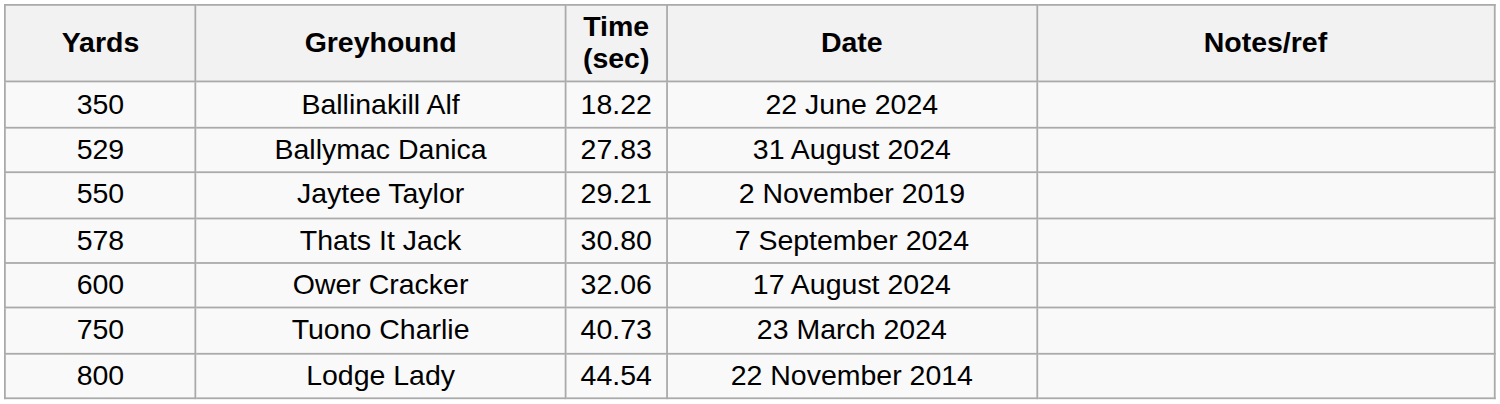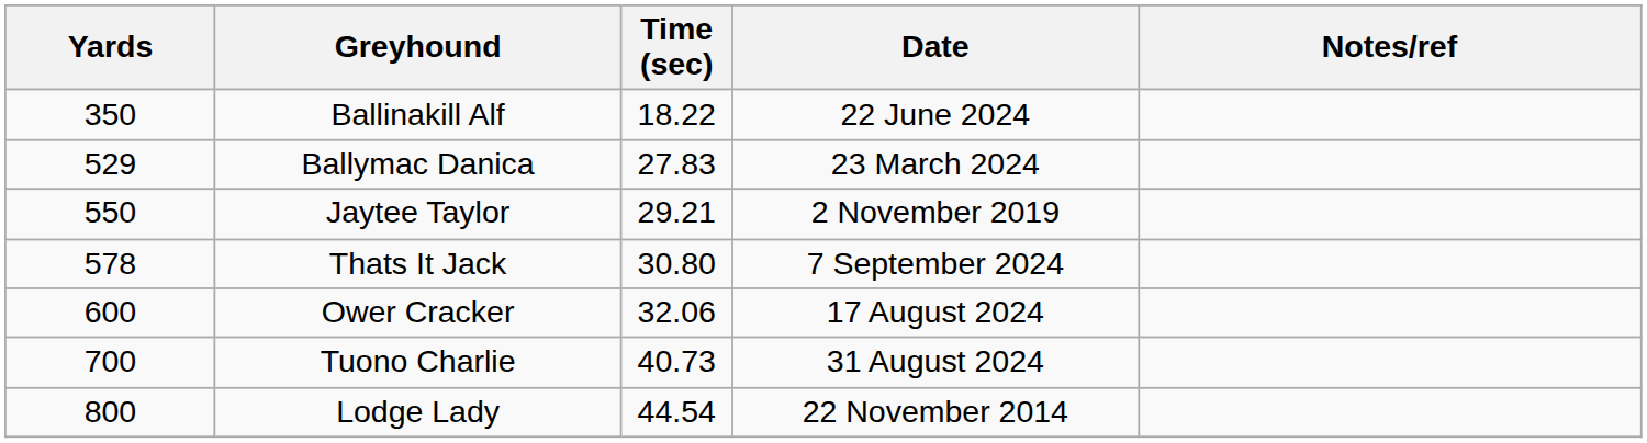 <table class="wikitable" style="font-size: 100%">
 <tr>
 <th width=100>Yards</th>
 <th width=200>Greyhound</th>
 <th width=50>Time (sec)</th>
 <th width=200>Date</th>
 <th width=250>Notes/ref</th>
 </tr>
 <tr align=center>
 <td>350</td>
 <td>Ballinakill Alf</td>
 <td>18.22</td>
 <td>22 June 2024</td>
 <td></td>
 </tr>
 <tr align=center>
 <td>529</td>
 <td>Ballymac Danica</td>
 <td>27.83</td>
-<td>31 August 2024</td>
+<td>23 March 2024</td>
 <td></td>
 </tr>
 <tr align=center>
 <td>550</td>
 <td>Jaytee Taylor</td>
 <td>29.21</td>
 <td>2 November 2019</td>
 <td></td>
 </tr>
 <tr align=center>
 <td>578</td>
 <td>Thats It Jack</td>
 <td>30.80</td>
 <td>7 September 2024</td>
 <td></td>
 </tr>
 <tr align=center>
 <td>600</td>
 <td>Ower Cracker</td>
 <td>32.06</td>
 <td>17 August 2024</td>
 <td></td>
 </tr>
 <tr align=center>
-<td>750</td>
+<td>700</td>
 <td>Tuono Charlie</td>
 <td>40.73</td>
-<td>23 March 2024</td>
+<td>31 August 2024</td>
 <td></td>
 </tr>
 <tr align=center>
 <td>800</td>
 <td>Lodge Lady</td>
 <td>44.54</td>
 <td>22 November 2014</td>
 <td></td>
 </tr>
 </table>
